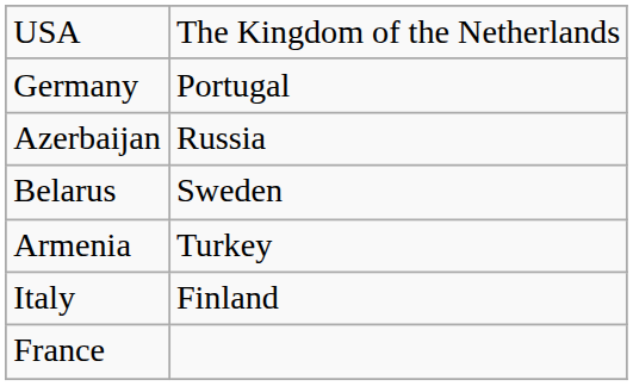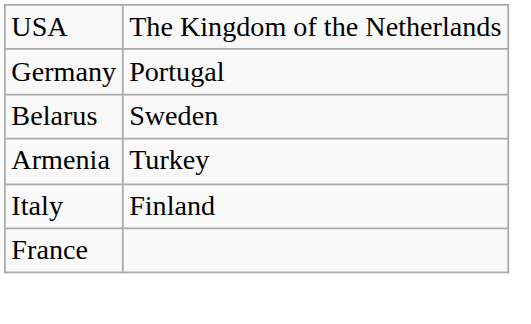 <table class="wikitable">
 <tr>
 <td>USA</td>
 <td>The Kingdom of the Netherlands</td>
 </tr>
 <tr>
 <td>Germany</td>
 <td>Portugal</td>
-</tr>
-<tr>
-<td>Azerbaijan</td>
-<td>Russia</td>
 </tr>
 <tr>
 <td>Belarus</td>
 <td>Sweden</td>
 </tr>
 <tr>
 <td>Armenia</td>
 <td>Turkey</td>
 </tr>
 <tr>
 <td>Italy</td>
 <td>Finland</td>
 </tr>
 <tr>
 <td>France</td>
 <td></td>
 </tr>
 </table>
